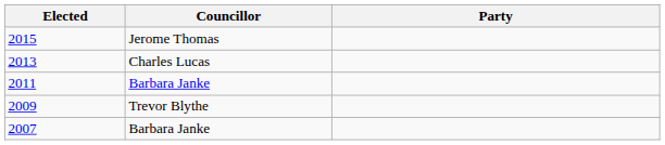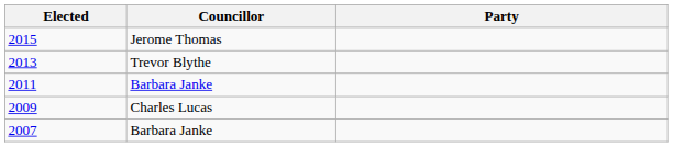 <table class="wikitable" style="width:46em;">
 <tr>
 <th scope=col style="width:8em;">Elected</th>
 <th scope=col style="width:14em;">Councillor</th>
 <th scope=col style="width:12em;" colspan=2>Party</th>
 </tr>
 <tr>
 <td><a href='#'>2015</a></td>
 <td>Jerome Thomas</td>
 <td></td>
 </tr>
 <tr>
 <td><a href='#'>2013</a></td>
-<td>Charles Lucas</td>
+<td>Trevor Blythe</td>
 <td></td>
 </tr>
 <tr>
 <td><a href='#'>2011</a></td>
 <td><a href='#'>Barbara Janke</a></td>
 <td></td>
 </tr>
 <tr>
 <td><a href='#'>2009</a></td>
-<td>Trevor Blythe</td>
+<td>Charles Lucas</td>
 <td></td>
 </tr>
 <tr>
 <td><a href='#'>2007</a></td>
 <td>Barbara Janke</td>
 <td></td>
 </tr>
 </table>
